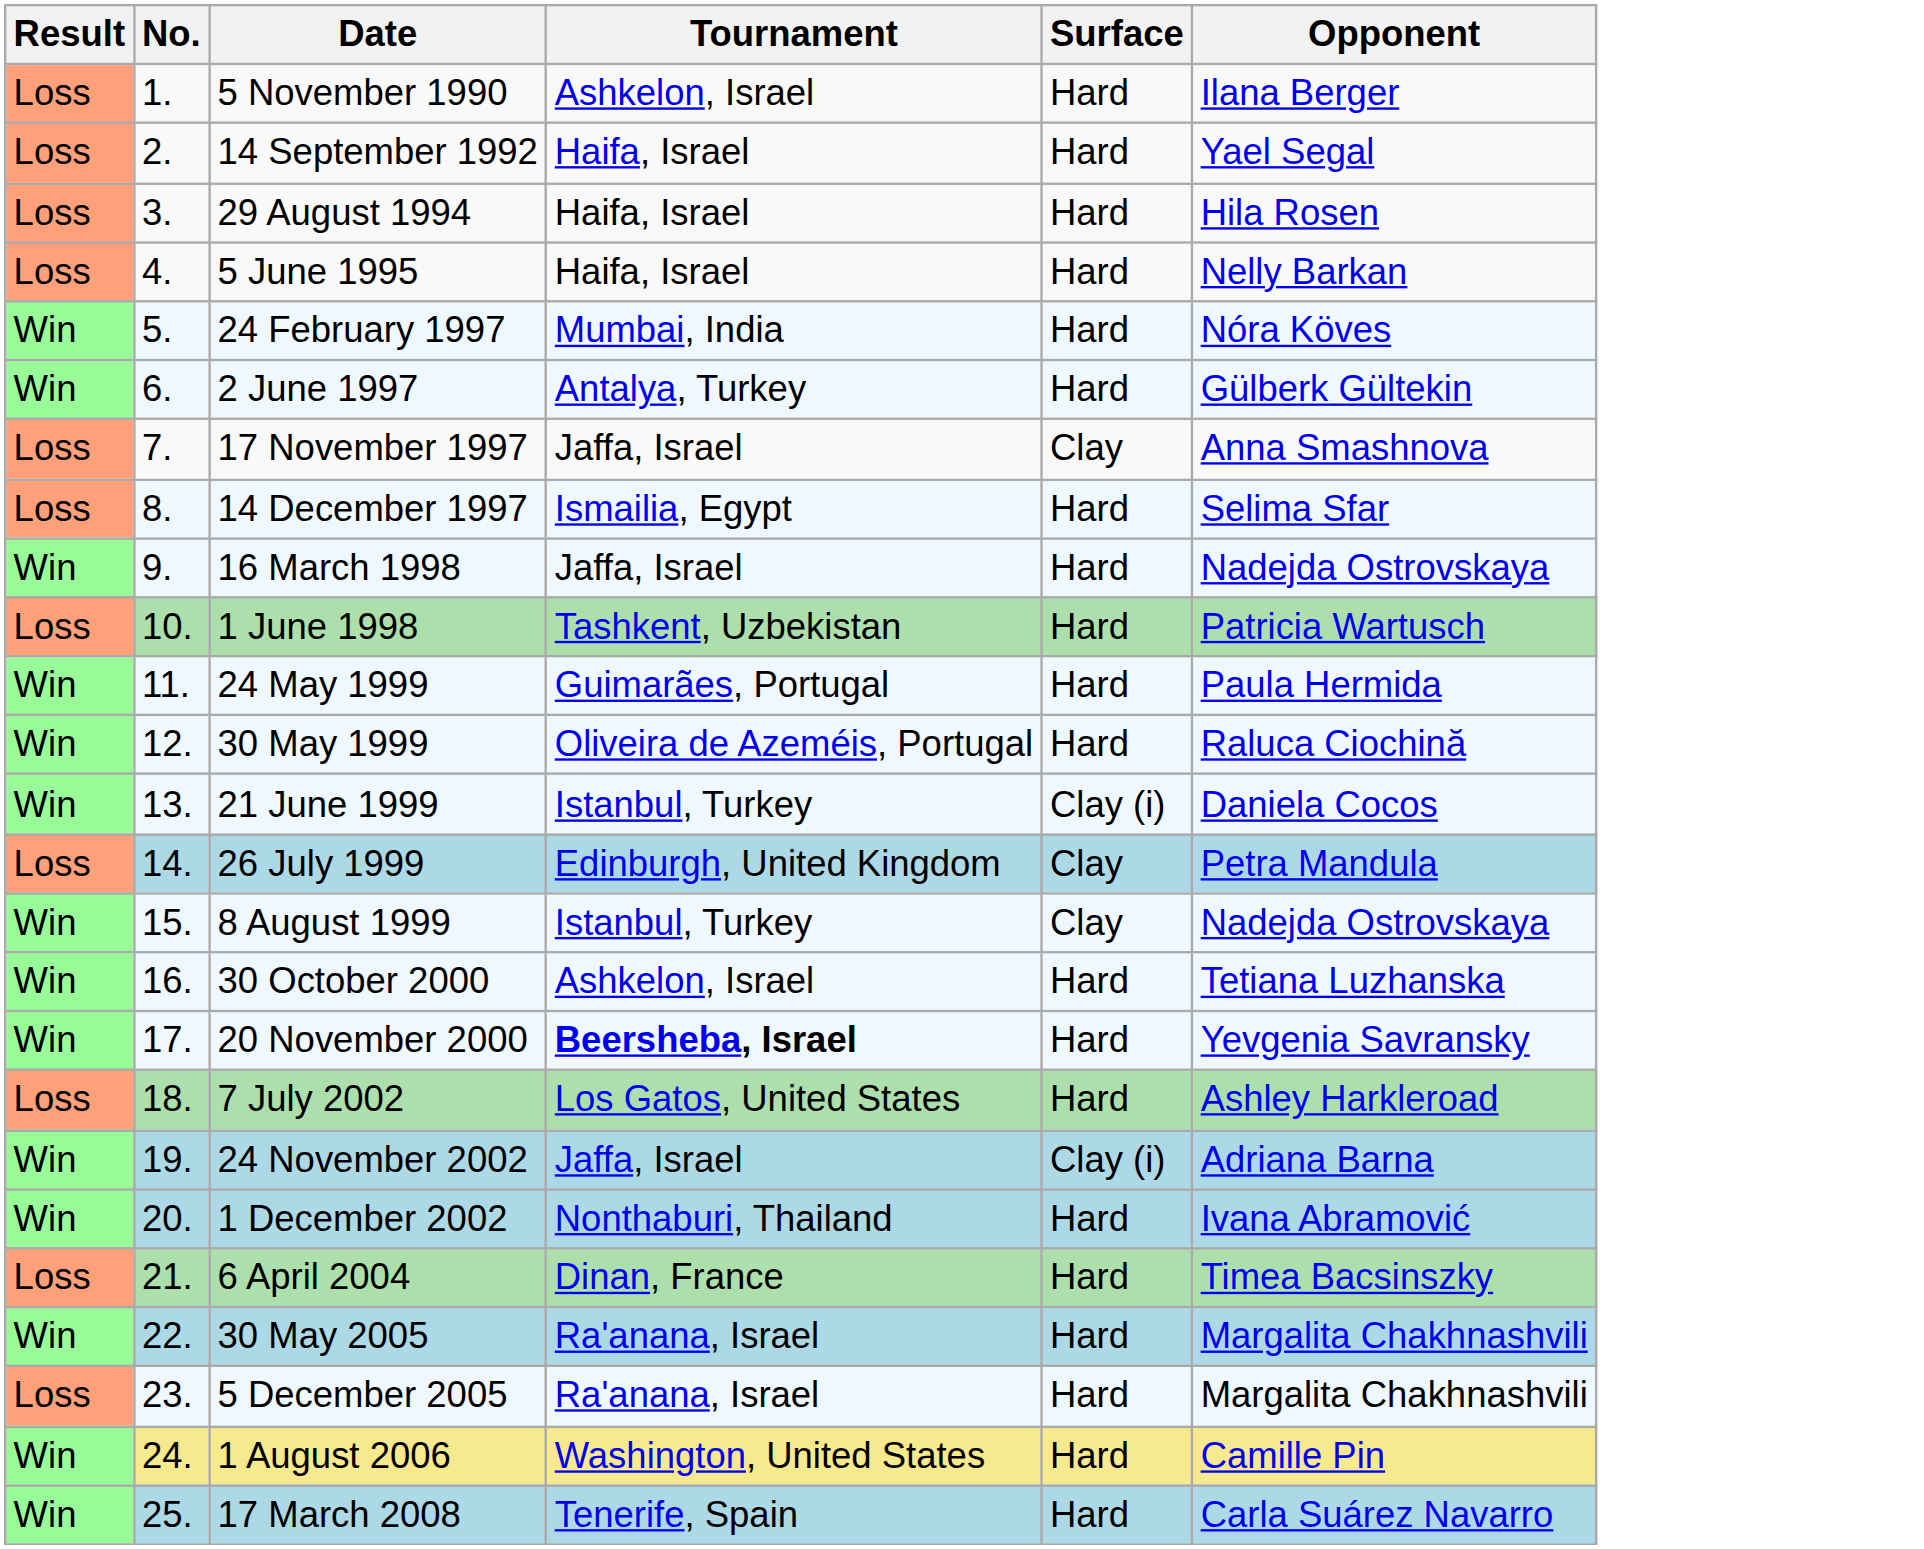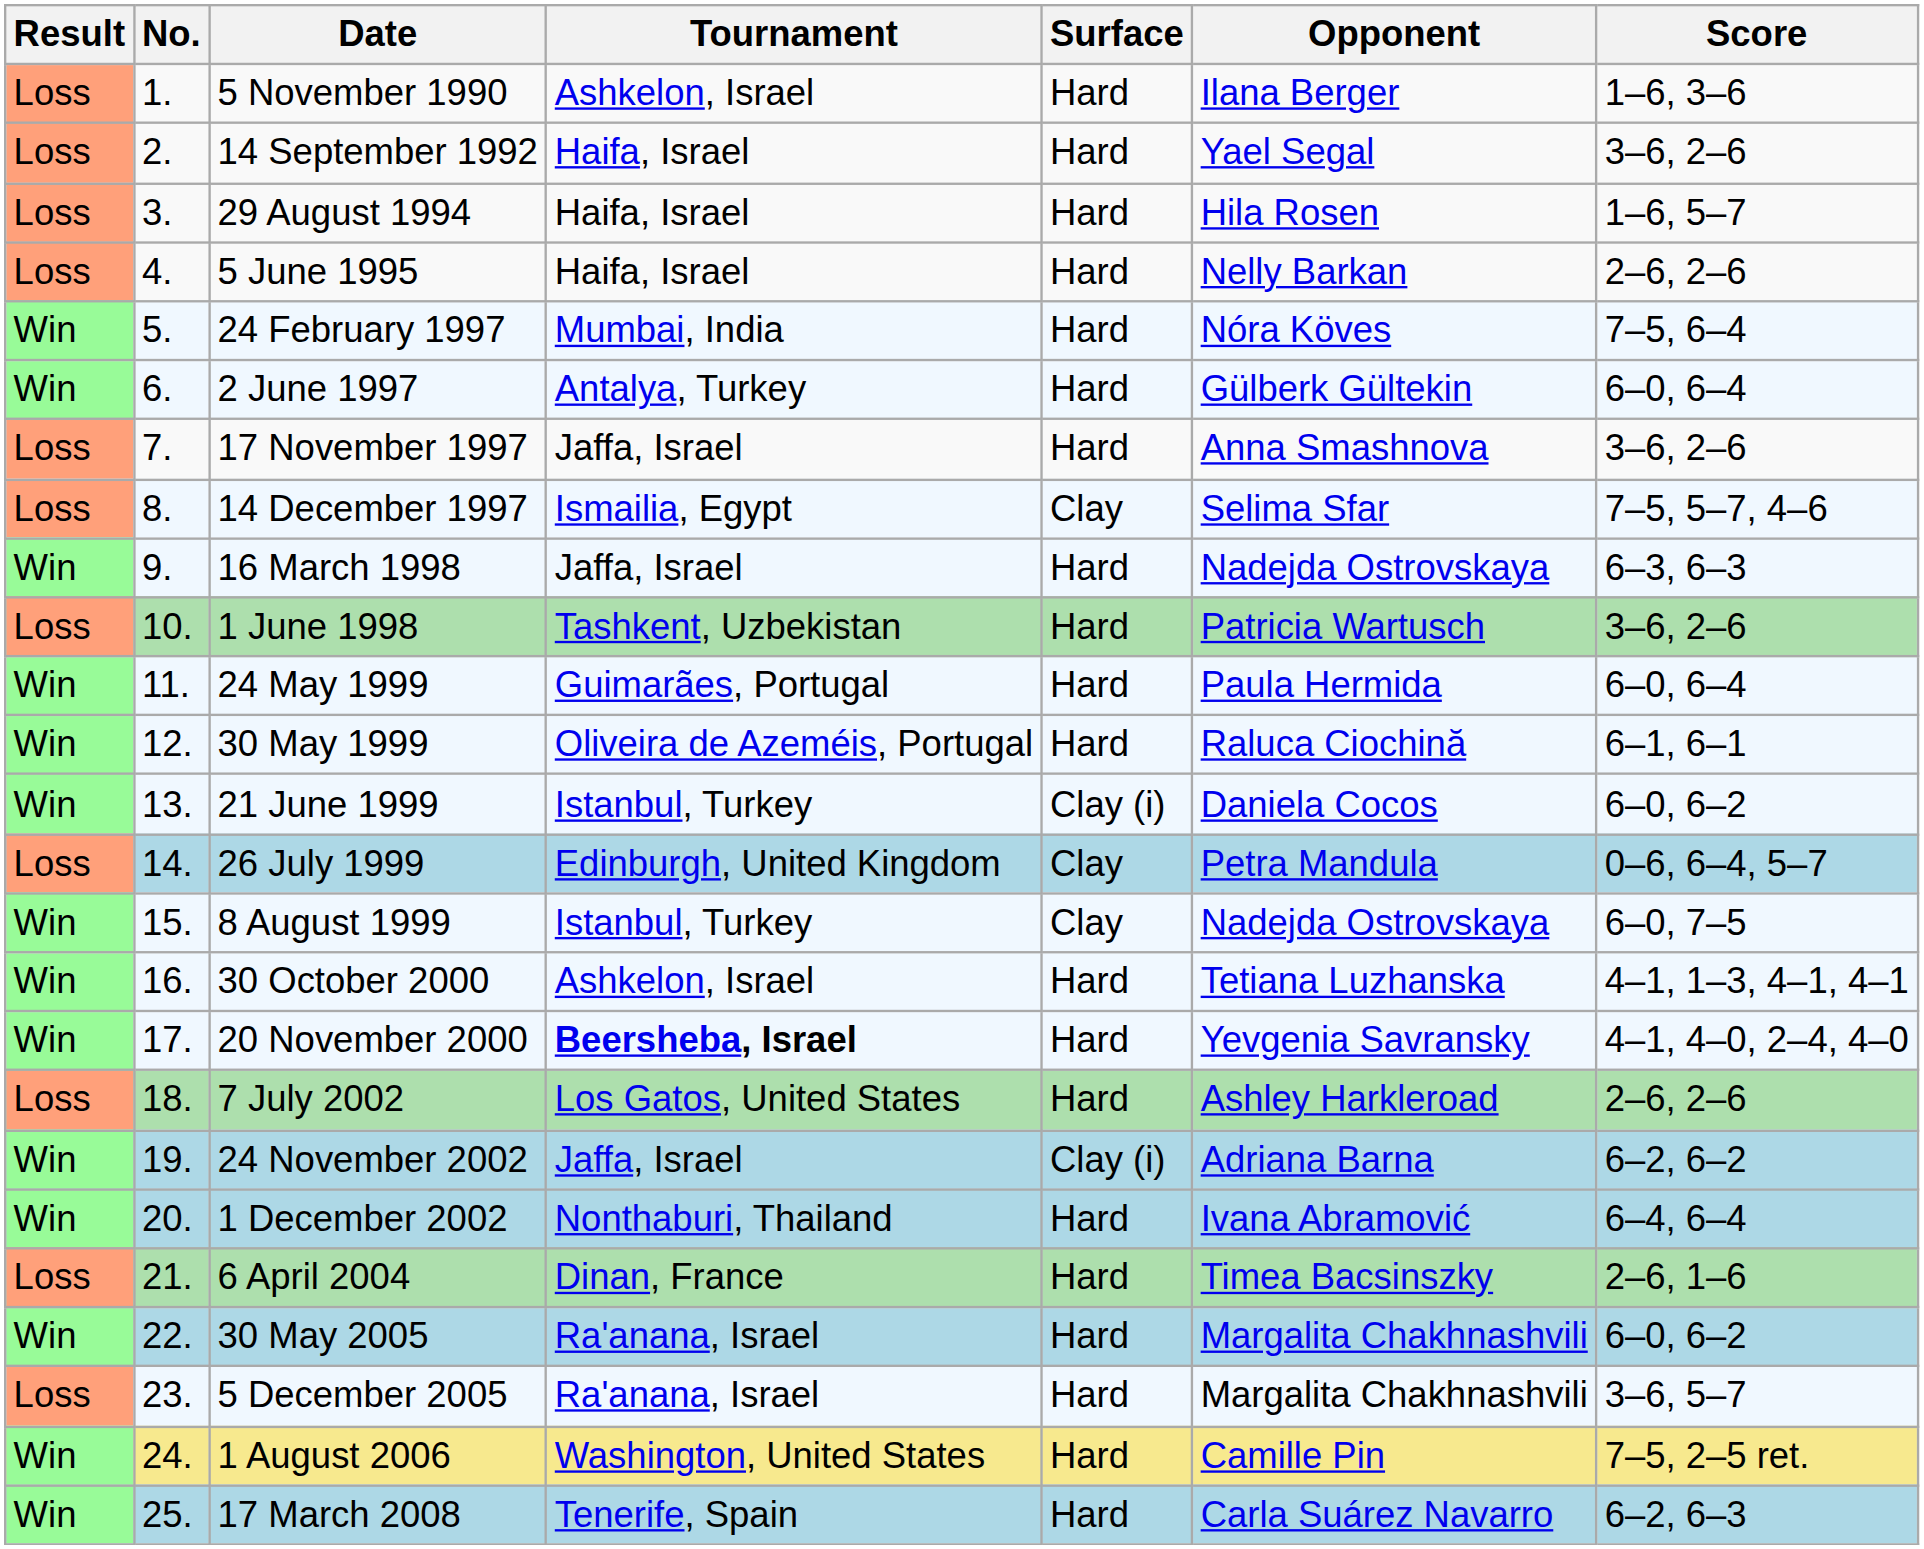 <table class="sortable wikitable" style="font-size:97%;">
 <tr>
 <th>Result</th>
 <th>No.</th>
 <th>Date</th>
 <th>Tournament</th>
 <th>Surface</th>
 <th>Opponent</th>
+<th class="unsortable">Score</th>
 </tr>
 <tr>
 <td style="background:#ffa07a;">Loss</td>
 <td>1.</td>
 <td>5 November 1990</td>
 <td><a href='#'>Ashkelon</a>, Israel</td>
 <td>Hard</td>
 <td> <a href='#'>Ilana Berger</a></td>
+<td>1–6, 3–6</td>
 </tr>
 <tr>
 <td style="background:#ffa07a;">Loss</td>
 <td>2.</td>
 <td>14 September 1992</td>
 <td><a href='#'>Haifa</a>, Israel</td>
 <td>Hard</td>
 <td> <a href='#'>Yael Segal</a></td>
+<td>3–6, 2–6</td>
 </tr>
 <tr>
 <td style="background:#ffa07a;">Loss</td>
 <td>3.</td>
 <td>29 August 1994</td>
 <td>Haifa, Israel</td>
 <td>Hard</td>
 <td> <a href='#'>Hila Rosen</a></td>
+<td>1–6, 5–7</td>
 </tr>
 <tr>
 <td style="background:#ffa07a;">Loss</td>
 <td>4.</td>
 <td>5 June 1995</td>
 <td>Haifa, Israel</td>
 <td>Hard</td>
 <td> <a href='#'>Nelly Barkan</a></td>
+<td>2–6, 2–6</td>
 </tr>
 <tr style="background:#f0f8ff;">
 <td style="background:#98fb98;">Win</td>
 <td>5.</td>
 <td>24 February 1997</td>
 <td><a href='#'>Mumbai</a>, India</td>
 <td>Hard</td>
 <td> <a href='#'>Nóra Köves</a></td>
+<td>7–5, 6–4</td>
 </tr>
 <tr style="background:#f0f8ff;">
 <td style="background:#98fb98;">Win</td>
 <td>6.</td>
 <td>2 June 1997</td>
 <td><a href='#'>Antalya</a>, Turkey</td>
 <td>Hard</td>
 <td> <a href='#'>Gülberk Gültekin</a></td>
+<td>6–0, 6–4</td>
 </tr>
 <tr>
 <td style="background:#ffa07a;">Loss</td>
 <td>7.</td>
 <td>17 November 1997</td>
 <td>Jaffa, Israel</td>
-<td>Clay</td>
+<td>Hard</td>
 <td> <a href='#'>Anna Smashnova</a></td>
+<td>3–6, 2–6</td>
 </tr>
 <tr style="background:#f0f8ff;">
 <td style="background:#ffa07a;">Loss</td>
 <td>8.</td>
 <td>14 December 1997</td>
 <td><a href='#'>Ismailia</a>, Egypt</td>
-<td>Hard</td>
+<td>Clay</td>
 <td> <a href='#'>Selima Sfar</a></td>
+<td>7–5, 5–7, 4–6</td>
 </tr>
 <tr style="background:#f0f8ff;">
 <td style="background:#98fb98;">Win</td>
 <td>9.</td>
 <td>16 March 1998</td>
 <td>Jaffa, Israel</td>
 <td>Hard</td>
 <td> <a href='#'>Nadejda Ostrovskaya</a></td>
+<td>6–3, 6–3</td>
 </tr>
 <tr bgcolor="#ADDFAD">
 <td style="background:#ffa07a;">Loss</td>
 <td>10.</td>
 <td>1 June 1998</td>
 <td><a href='#'>Tashkent</a>, Uzbekistan</td>
 <td>Hard</td>
 <td> <a href='#'>Patricia Wartusch</a></td>
+<td>3–6, 2–6</td>
 </tr>
 <tr style="background:#f0f8ff;">
 <td style="background:#98fb98;">Win</td>
 <td>11.</td>
 <td>24 May 1999</td>
 <td><a href='#'>Guimarães</a>, Portugal</td>
 <td>Hard</td>
 <td> <a href='#'>Paula Hermida</a></td>
+<td>6–0, 6–4</td>
 </tr>
 <tr style="background:#f0f8ff;">
 <td style="background:#98fb98;">Win</td>
 <td>12.</td>
 <td>30 May 1999</td>
 <td><a href='#'>Oliveira de Azeméis</a>, Portugal</td>
 <td>Hard</td>
 <td> <a href='#'>Raluca Ciochină</a></td>
+<td>6–1, 6–1</td>
 </tr>
 <tr style="background:#f0f8ff;">
 <td style="background:#98fb98;">Win</td>
 <td>13.</td>
 <td>21 June 1999</td>
 <td><a href='#'>Istanbul</a>, Turkey</td>
 <td>Clay (i)</td>
 <td> <a href='#'>Daniela Cocos</a></td>
+<td>6–0, 6–2</td>
 </tr>
 <tr style="background:lightblue;">
 <td style="background:#ffa07a;">Loss</td>
 <td>14.</td>
 <td>26 July 1999</td>
 <td><a href='#'>Edinburgh</a>, United Kingdom</td>
 <td>Clay</td>
 <td> <a href='#'>Petra Mandula</a></td>
+<td>0–6, 6–4, 5–7</td>
 </tr>
 <tr style="background:#f0f8ff;">
 <td style="background:#98fb98;">Win</td>
 <td>15.</td>
 <td>8 August 1999</td>
 <td><a href='#'>Istanbul</a>, Turkey</td>
 <td>Clay</td>
 <td> <a href='#'>Nadejda Ostrovskaya</a></td>
+<td>6–0, 7–5</td>
 </tr>
 <tr style="background:#f0f8ff;">
 <td style="background:#98fb98;">Win</td>
 <td>16.</td>
 <td>30 October 2000</td>
 <td><a href='#'>Ashkelon</a>, Israel</td>
 <td>Hard</td>
 <td> <a href='#'>Tetiana Luzhanska</a></td>
+<td>4–1, 1–3, 4–1, 4–1</td>
 </tr>
 <tr style="background:#f0f8ff;">
 <td style="background:#98fb98;">Win</td>
 <td>17.</td>
 <td>20 November 2000</td>
 <td><strong><a href='#'>Beersheba</a>, Israel</strong></td>
 <td>Hard</td>
 <td> <a href='#'>Yevgenia Savransky</a></td>
+<td>4–1, 4–0, 2–4, 4–0</td>
 </tr>
 <tr bgcolor="#ADDFAD">
 <td style="background:#ffa07a;">Loss</td>
 <td>18.</td>
 <td>7 July 2002</td>
 <td><a href='#'>Los Gatos</a>, United States</td>
 <td>Hard</td>
 <td> <a href='#'>Ashley Harkleroad</a></td>
+<td>2–6, 2–6</td>
 </tr>
 <tr style="background:lightblue;">
 <td style="background:#98fb98;">Win</td>
 <td>19.</td>
 <td>24 November 2002</td>
 <td><a href='#'>Jaffa</a>, Israel</td>
 <td>Clay (i)</td>
 <td> <a href='#'>Adriana Barna</a></td>
+<td>6–2, 6–2</td>
 </tr>
 <tr style="background:lightblue;">
 <td style="background:#98fb98;">Win</td>
 <td>20.</td>
 <td>1 December 2002</td>
 <td><a href='#'>Nonthaburi</a>, Thailand</td>
 <td>Hard</td>
 <td> <a href='#'>Ivana Abramović</a></td>
+<td>6–4, 6–4</td>
 </tr>
 <tr bgcolor="#ADDFAD">
 <td style="background:#ffa07a;">Loss</td>
 <td>21.</td>
 <td>6 April 2004</td>
 <td><a href='#'>Dinan</a>, France</td>
 <td>Hard</td>
 <td> <a href='#'>Timea Bacsinszky</a></td>
+<td>2–6, 1–6</td>
 </tr>
 <tr style="background:lightblue;">
 <td style="background:#98fb98;">Win</td>
 <td>22.</td>
 <td>30 May 2005</td>
 <td><a href='#'>Ra'anana</a>, Israel</td>
 <td>Hard</td>
 <td> <a href='#'>Margalita Chakhnashvili</a></td>
+<td>6–0, 6–2</td>
 </tr>
 <tr style="background:#f0f8ff;">
 <td style="background:#ffa07a;">Loss</td>
 <td>23.</td>
 <td>5 December 2005</td>
 <td><a href='#'>Ra'anana</a>, Israel</td>
 <td>Hard</td>
 <td> Margalita Chakhnashvili</td>
+<td>3–6, 5–7</td>
 </tr>
 <tr bgcolor="#F7E98E">
 <td style="background:#98fb98;">Win</td>
 <td>24.</td>
 <td>1 August 2006</td>
 <td><a href='#'>Washington</a>, United States</td>
 <td>Hard</td>
 <td> <a href='#'>Camille Pin</a></td>
+<td>7–5, 2–5 ret.</td>
 </tr>
 <tr style="background:lightblue;">
 <td style="background:#98fb98;">Win</td>
 <td>25.</td>
 <td>17 March 2008</td>
 <td><a href='#'>Tenerife</a>, Spain</td>
 <td>Hard</td>
 <td> <a href='#'>Carla Suárez Navarro</a></td>
+<td>6–2, 6–3</td>
 </tr>
 </table>
